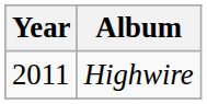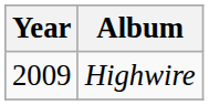 <table class="wikitable">
 <tr>
 <th>Year</th>
 <th>Album</th>
 </tr>
 <tr>
-<td>2011</td>
+<td>2009</td>
 <td><em>Highwire</em></td>
 </tr>
 </table>
